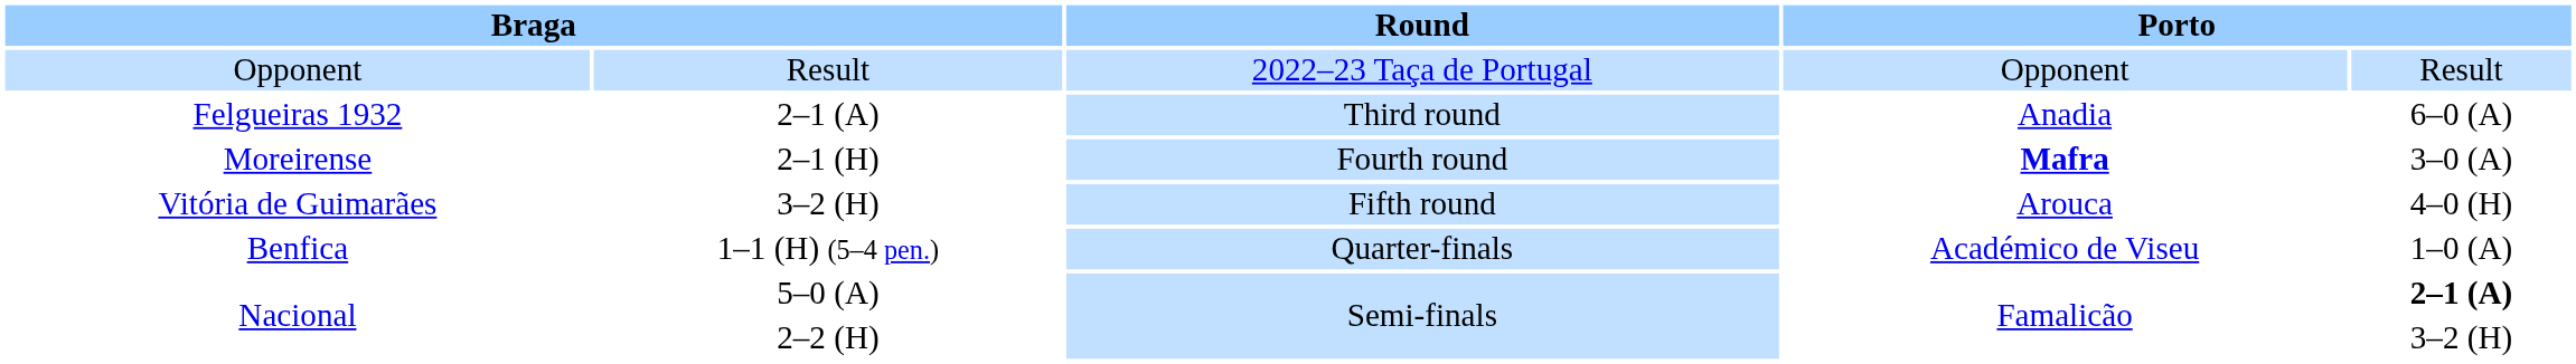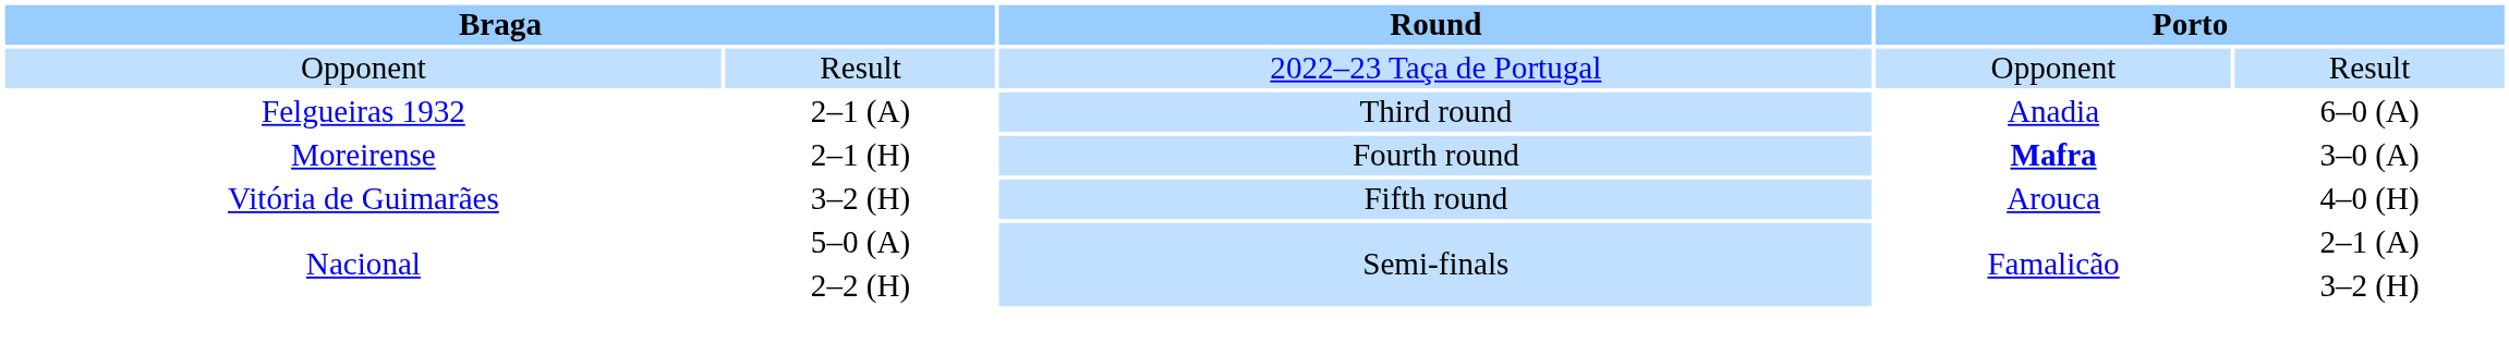 <table style="width:100%; text-align:center;">
 <tr style="vertical-align:top; background:#9cf;">
 <th colspan=2 style="width:1*">Braga</th>
 <th><strong>Round</strong></th>
 <th colspan=2 style="width:1*">Porto</th>
 </tr>
 <tr style="vertical-align:top; background:#c1e0ff;">
 <td>Opponent</td>
 <td>Result</td>
 <td><a href='#'>2022–23 Taça de Portugal</a></td>
 <td>Opponent</td>
 <td>Result</td>
 </tr>
 <tr>
 <td><a href='#'>Felgueiras 1932</a></td>
 <td>2–1 (A)</td>
 <td style="background:#c1e0ff;">Third round</td>
 <td><a href='#'>Anadia</a></td>
 <td>6–0 (A)</td>
 </tr>
 <tr>
 <td><a href='#'>Moreirense</a></td>
 <td>2–1 (H)</td>
 <td style="background:#c1e0ff;">Fourth round</td>
 <td><strong><a href='#'>Mafra</a></strong></td>
 <td>3–0 (A)</td>
 </tr>
 <tr>
 <td><a href='#'>Vitória de Guimarães</a></td>
 <td>3–2 (H)</td>
 <td style="background:#c1e0ff;">Fifth round</td>
 <td><a href='#'>Arouca</a></td>
 <td>4–0 (H)</td>
 </tr>
 <tr>
-<td><a href='#'>Benfica</a></td>
-<td>1–1 (H) <small>(5–4 <a href='#'>pen.</a>)</small></td>
-<td style="background:#c1e0ff;">Quarter-finals</td>
-<td><a href='#'>Académico de Viseu</a></td>
-<td>1–0 (A)</td>
-</tr>
-<tr>
 <td rowspan="2"><a href='#'>Nacional</a></td>
 <td>5–0 (A)</td>
 <td rowspan="2" style="background:#c1e0ff;">Semi-finals</td>
 <td rowspan="2"><a href='#'>Famalicão</a></td>
-<td><strong>2–1 (A)</strong></td>
+<td>2–1 (A)</td>
 </tr>
 <tr>
 <td>2–2 (H)</td>
 <td>3–2 (H) </td>
 </tr>
 </table>
